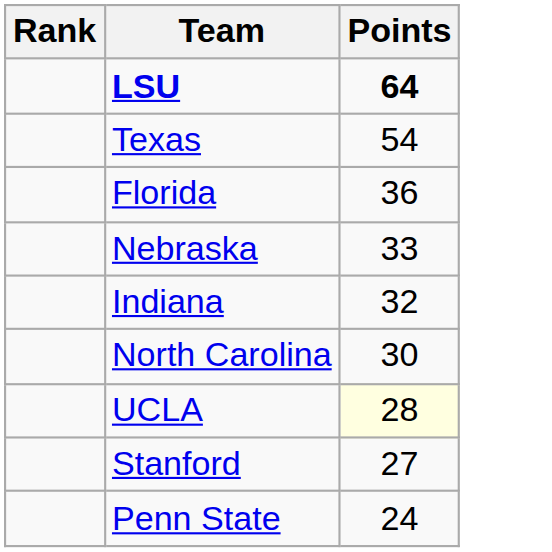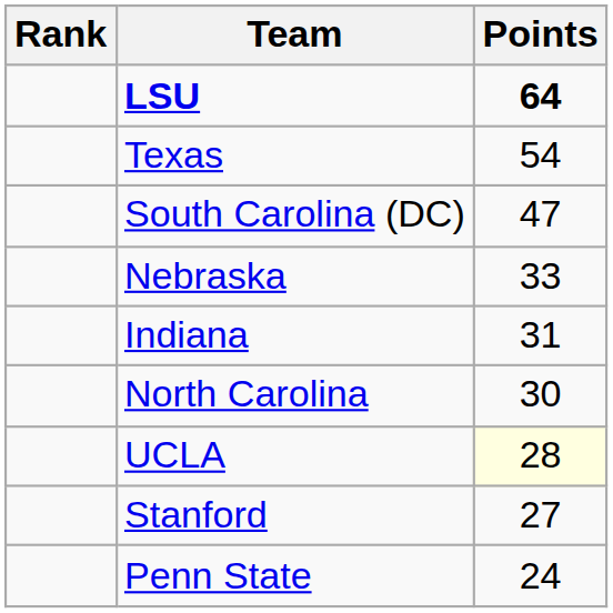 <table class="wikitable sortable" style="text-align:center">
 <tr>
 <th>Rank</th>
 <th>Team</th>
 <th>Points</th>
 </tr>
 <tr>
 <td></td>
 <td align="left"><strong><a href='#'>LSU</a></strong></td>
 <td><strong>64</strong></td>
 </tr>
 <tr>
 <td></td>
 <td align="left"><a href='#'>Texas</a></td>
 <td>54</td>
 </tr>
 <tr>
 <td></td>
-<td align="left"><a href='#'>Florida</a></td>
-<td>36</td>
+<td align="left"><a href='#'>South Carolina</a> (DC)</td>
+<td>47</td>
 </tr>
 <tr>
 <td></td>
 <td align="left"><a href='#'>Nebraska</a></td>
 <td>33</td>
 </tr>
 <tr>
 <td></td>
 <td align="left"><a href='#'>Indiana</a></td>
-<td>32</td>
+<td>31</td>
 </tr>
 <tr>
 <td></td>
 <td align="left"><a href='#'>North Carolina</a></td>
 <td>30</td>
 </tr>
 <tr>
 <td></td>
 <td align="left"><a href='#'>UCLA</a></td>
 <td style="background: lightyellow;">28</td>
 </tr>
 <tr>
 <td></td>
 <td align="left"><a href='#'>Stanford</a></td>
 <td>27</td>
 </tr>
 <tr>
 <td></td>
 <td align="left"><a href='#'>Penn State</a></td>
 <td>24</td>
 </tr>
 </table>
